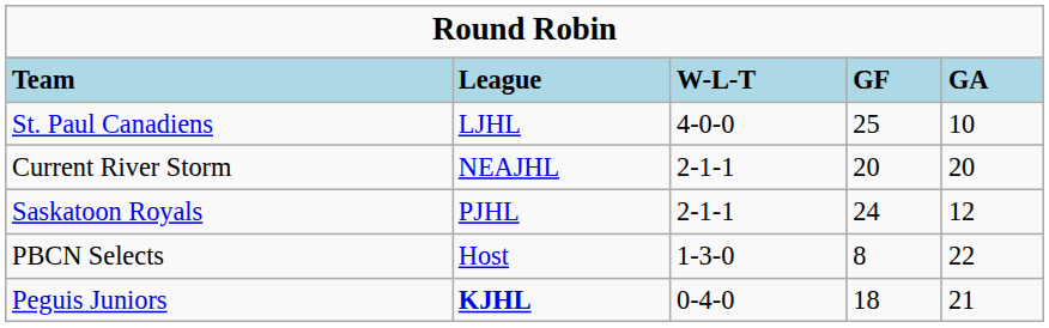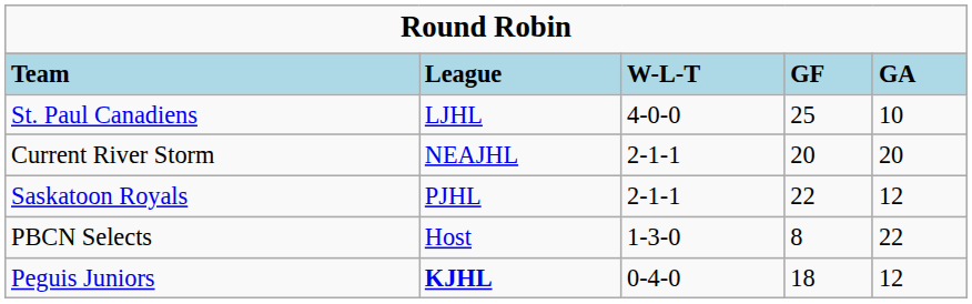 <table class="wikitable" width="560px" style="font-size: 90%; border: 1px solid gray;">
 <tr align="center" style="font-size: larger;">
 <td colspan="5"><strong>Round Robin</strong></td>
 </tr>
 <tr style="background:lightblue;">
 <td><strong>Team</strong></td>
 <td><strong>League</strong></td>
 <td><strong>W-L-T</strong></td>
 <td><strong>GF</strong></td>
 <td><strong>GA</strong></td>
 </tr>
 <tr>
 <td><a href='#'>St. Paul Canadiens</a></td>
 <td><a href='#'>LJHL</a></td>
 <td>4-0-0</td>
 <td>25</td>
 <td>10</td>
 </tr>
 <tr>
 <td>Current River Storm</td>
 <td><a href='#'>NEAJHL</a></td>
 <td>2-1-1</td>
 <td>20</td>
 <td>20</td>
 </tr>
 <tr>
 <td><a href='#'>Saskatoon Royals</a></td>
 <td><a href='#'>PJHL</a></td>
 <td>2-1-1</td>
-<td>24</td>
+<td>22</td>
 <td>12</td>
 </tr>
 <tr>
 <td>PBCN Selects</td>
 <td><a href='#'>Host</a></td>
 <td>1-3-0</td>
 <td>8</td>
 <td>22</td>
 </tr>
 <tr>
 <td><a href='#'>Peguis Juniors</a></td>
 <td><strong><a href='#'>KJHL</a></strong></td>
 <td>0-4-0</td>
 <td>18</td>
-<td>21</td>
+<td>12</td>
 </tr>
 </table>
